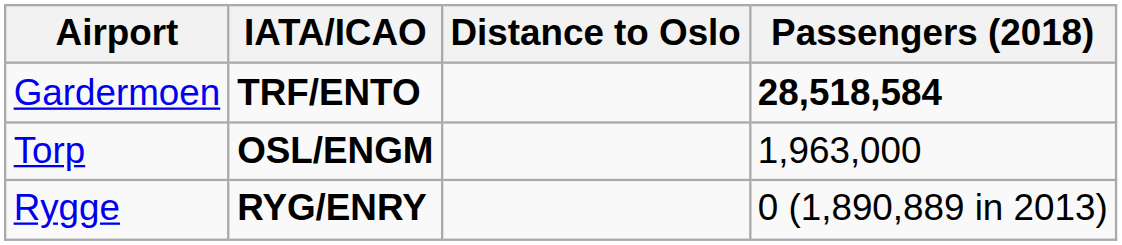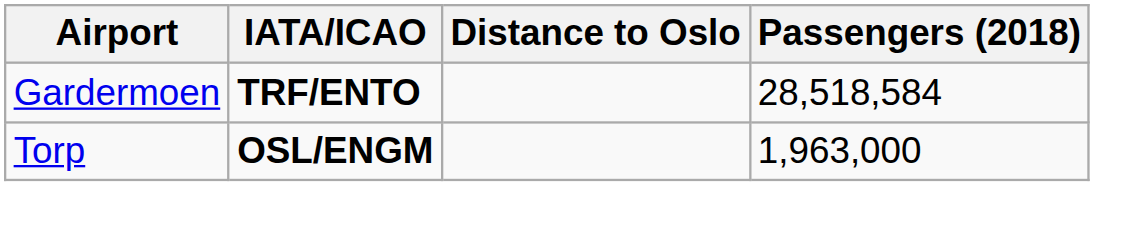 <table class="wikitable floatright">
 <tr>
 <th>Airport</th>
 <th>IATA/ICAO</th>
 <th>Distance to Oslo</th>
 <th>Passengers (2018)</th>
 </tr>
 <tr>
 <td><a href='#'>Gardermoen</a></td>
 <td><strong>TRF/ENTO</strong></td>
 <td></td>
-<td><strong>28,518,584</strong></td>
+<td>28,518,584</td>
 </tr>
 <tr>
 <td><a href='#'>Torp</a></td>
 <td><strong>OSL/ENGM</strong></td>
 <td></td>
 <td>1,963,000</td>
 </tr>
-<tr>
-<td><a href='#'>Rygge</a> <br></td>
-<td><strong>RYG/ENRY</strong></td>
-<td></td>
-<td>0 (1,890,889 in 2013)</td>
-</tr>
 </table>
